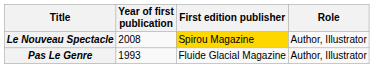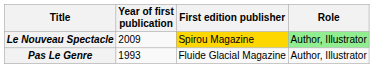 <table class="wikitable plainrowheaders sortable" style="margin-right: 0;">
 <tr>
 <th scope="col">Title</th>
 <th scope="col">Year of first<br>publication</th>
 <th scope="col">First edition publisher</th>
 <th scope="col">Role</th>
 </tr>
 <tr>
 <th scope="row"><em>Le Nouveau Spectacle</em></th>
-<td>2008</td>
+<td>2009</td>
 <td style="background: gold;">Spirou Magazine</td>
-<td>Author, Illustrator</td>
+<td style="background: lightgreen;">Author, Illustrator</td>
 </tr>
 <tr>
 <th scope="row"><em>Pas Le Genre</em></th>
 <td>1993</td>
 <td>Fluide Glacial Magazine</td>
 <td>Author, Illustrator</td>
 </tr>
 </table>
